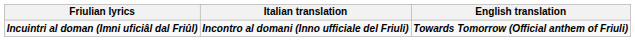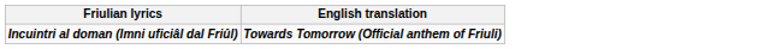 <table class="wikitable">
 <tr>
 <th><strong>Friulian lyrics</strong></th>
-<th><strong>Italian translation</strong></th>
 <th><strong>English translation</strong></th>
 </tr>
 <tr style="vertical-align:top">
 <td><strong><em>Incuintri al doman (Imni uficiâl dal Friûl)</em></strong></td>
-<td><strong><em>Incontro al domani (Inno ufficiale del Friuli)</em></strong></td>
 <td><strong><em>Towards Tomorrow (Official anthem of Friuli)</em></strong></td>
 </tr>
 </table>
